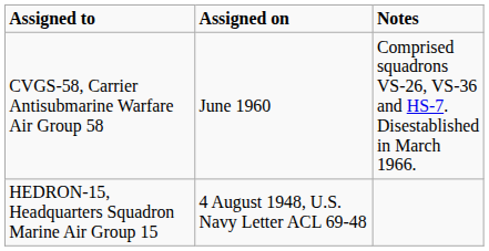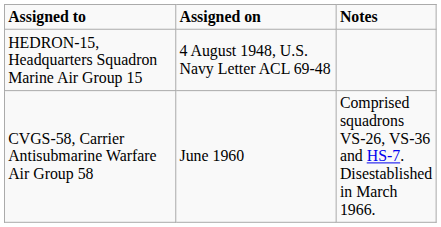 <table class="wikitable" style="width: 70%;">
 <tr>
 <td style="width: 200px;"><strong>Assigned to</strong></td>
 <td style="width: 200px;"><strong>Assigned on</strong></td>
 <td><strong>Notes</strong></td>
 </tr>
 <tr>
+<td>HEDRON-15, Headquarters Squadron Marine Air Group 15</td>
+<td>4 August 1948, U.S. Navy Letter ACL 69-48</td>
+<td></td>
+</tr>
+<tr>
 <td>CVGS-58, Carrier Antisubmarine Warfare Air Group 58</td>
 <td>June 1960</td>
 <td>Comprised squadrons VS-26, VS-36 and <a href='#'>HS-7</a>. Disestablished in March 1966.</td>
 </tr>
-<tr>
-<td>HEDRON-15, Headquarters Squadron Marine Air Group 15</td>
-<td>4 August 1948, U.S. Navy Letter ACL 69-48</td>
-<td></td>
-</tr>
 </table>
